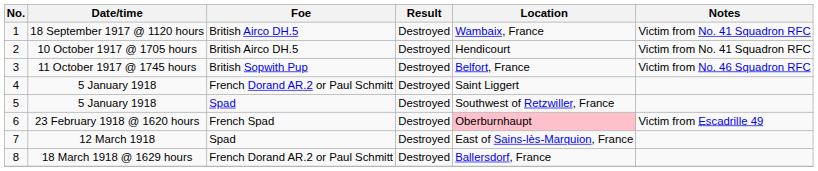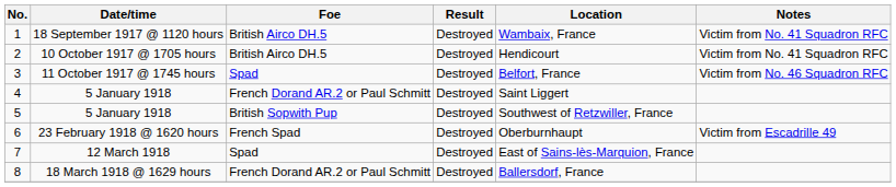 <table class="wikitable" border="1" style="margin: 1em auto 1em auto">
 <tr>
 <th>No.</th>
 <th>Date/time</th>
 <th>Foe</th>
 <th>Result</th>
 <th>Location</th>
 <th>Notes</th>
 </tr>
 <tr>
 <td align="center">1</td>
 <td align="center">18 September 1917 @ 1120 hours</td>
 <td>British <a href='#'>Airco DH.5</a></td>
 <td>Destroyed</td>
 <td><a href='#'>Wambaix</a>, France</td>
 <td>Victim from <a href='#'>No. 41 Squadron RFC</a></td>
 </tr>
 <tr>
 <td align="center">2</td>
 <td align="center">10 October 1917 @ 1705 hours</td>
 <td>British Airco DH.5</td>
 <td>Destroyed</td>
 <td>Hendicourt</td>
 <td>Victim from No. 41 Squadron RFC</td>
 </tr>
 <tr>
 <td align="center">3</td>
 <td align="center">11 October 1917 @ 1745 hours</td>
-<td>British <a href='#'>Sopwith Pup</a></td>
+<td><a href='#'>Spad</a></td>
 <td>Destroyed</td>
 <td><a href='#'>Belfort</a>, France</td>
 <td>Victim from <a href='#'>No. 46 Squadron RFC</a></td>
 </tr>
 <tr>
 <td align="center">4</td>
 <td align="center">5 January 1918</td>
 <td>French <a href='#'>Dorand AR.2</a> or Paul Schmitt</td>
 <td>Destroyed</td>
 <td>Saint Liggert</td>
 <td></td>
 </tr>
 <tr>
 <td align="center">5</td>
 <td align="center">5 January 1918</td>
-<td><a href='#'>Spad</a></td>
+<td>British <a href='#'>Sopwith Pup</a></td>
 <td>Destroyed</td>
 <td>Southwest of <a href='#'>Retzwiller</a>, France</td>
 <td></td>
 </tr>
 <tr>
 <td align="center">6</td>
 <td align="center">23 February 1918 @ 1620 hours</td>
 <td>French Spad</td>
 <td>Destroyed</td>
-<td style="background: pink;">Oberburnhaupt</td>
+<td>Oberburnhaupt</td>
 <td>Victim from <a href='#'>Escadrille 49</a></td>
 </tr>
 <tr>
 <td align="center">7</td>
 <td align="center">12 March 1918</td>
 <td>Spad</td>
 <td>Destroyed</td>
 <td>East of <a href='#'>Sains-lès-Marquion</a>, France</td>
 <td></td>
 </tr>
 <tr>
 <td align="center">8</td>
 <td align="center">18 March 1918 @ 1629 hours</td>
 <td>French Dorand AR.2 or Paul Schmitt</td>
 <td>Destroyed</td>
 <td><a href='#'>Ballersdorf</a>, France</td>
 <td></td>
 </tr>
 <tr>
 </tr>
 </table>
